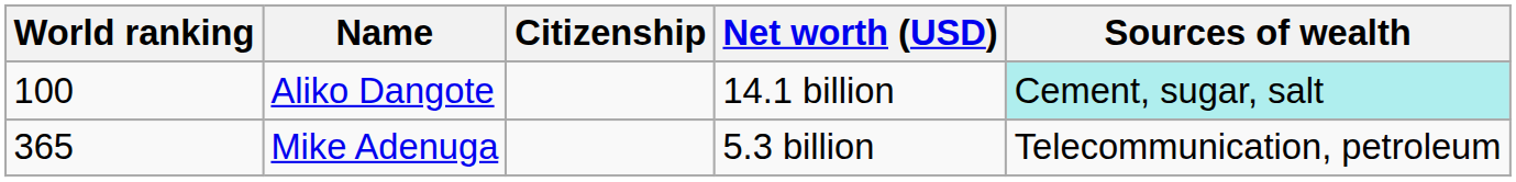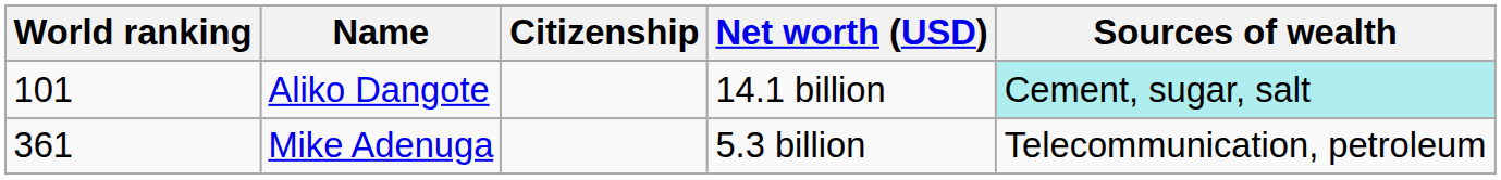 <table class="wikitable">
 <tr>
 <th>World ranking</th>
 <th>Name</th>
 <th>Citizenship</th>
 <th><a href='#'>Net worth</a> (<a href='#'>USD</a>)</th>
 <th>Sources of wealth</th>
 </tr>
 <tr>
-<td>100</td>
+<td>101</td>
 <td><a href='#'>Aliko Dangote</a></td>
 <td></td>
 <td>14.1 billion</td>
 <td style="background: paleturquoise;">Cement, sugar, salt</td>
 </tr>
 <tr>
-<td>365</td>
+<td>361</td>
 <td><a href='#'>Mike Adenuga</a></td>
 <td></td>
 <td>5.3 billion</td>
 <td>Telecommunication, petroleum</td>
 </tr>
 </table>
